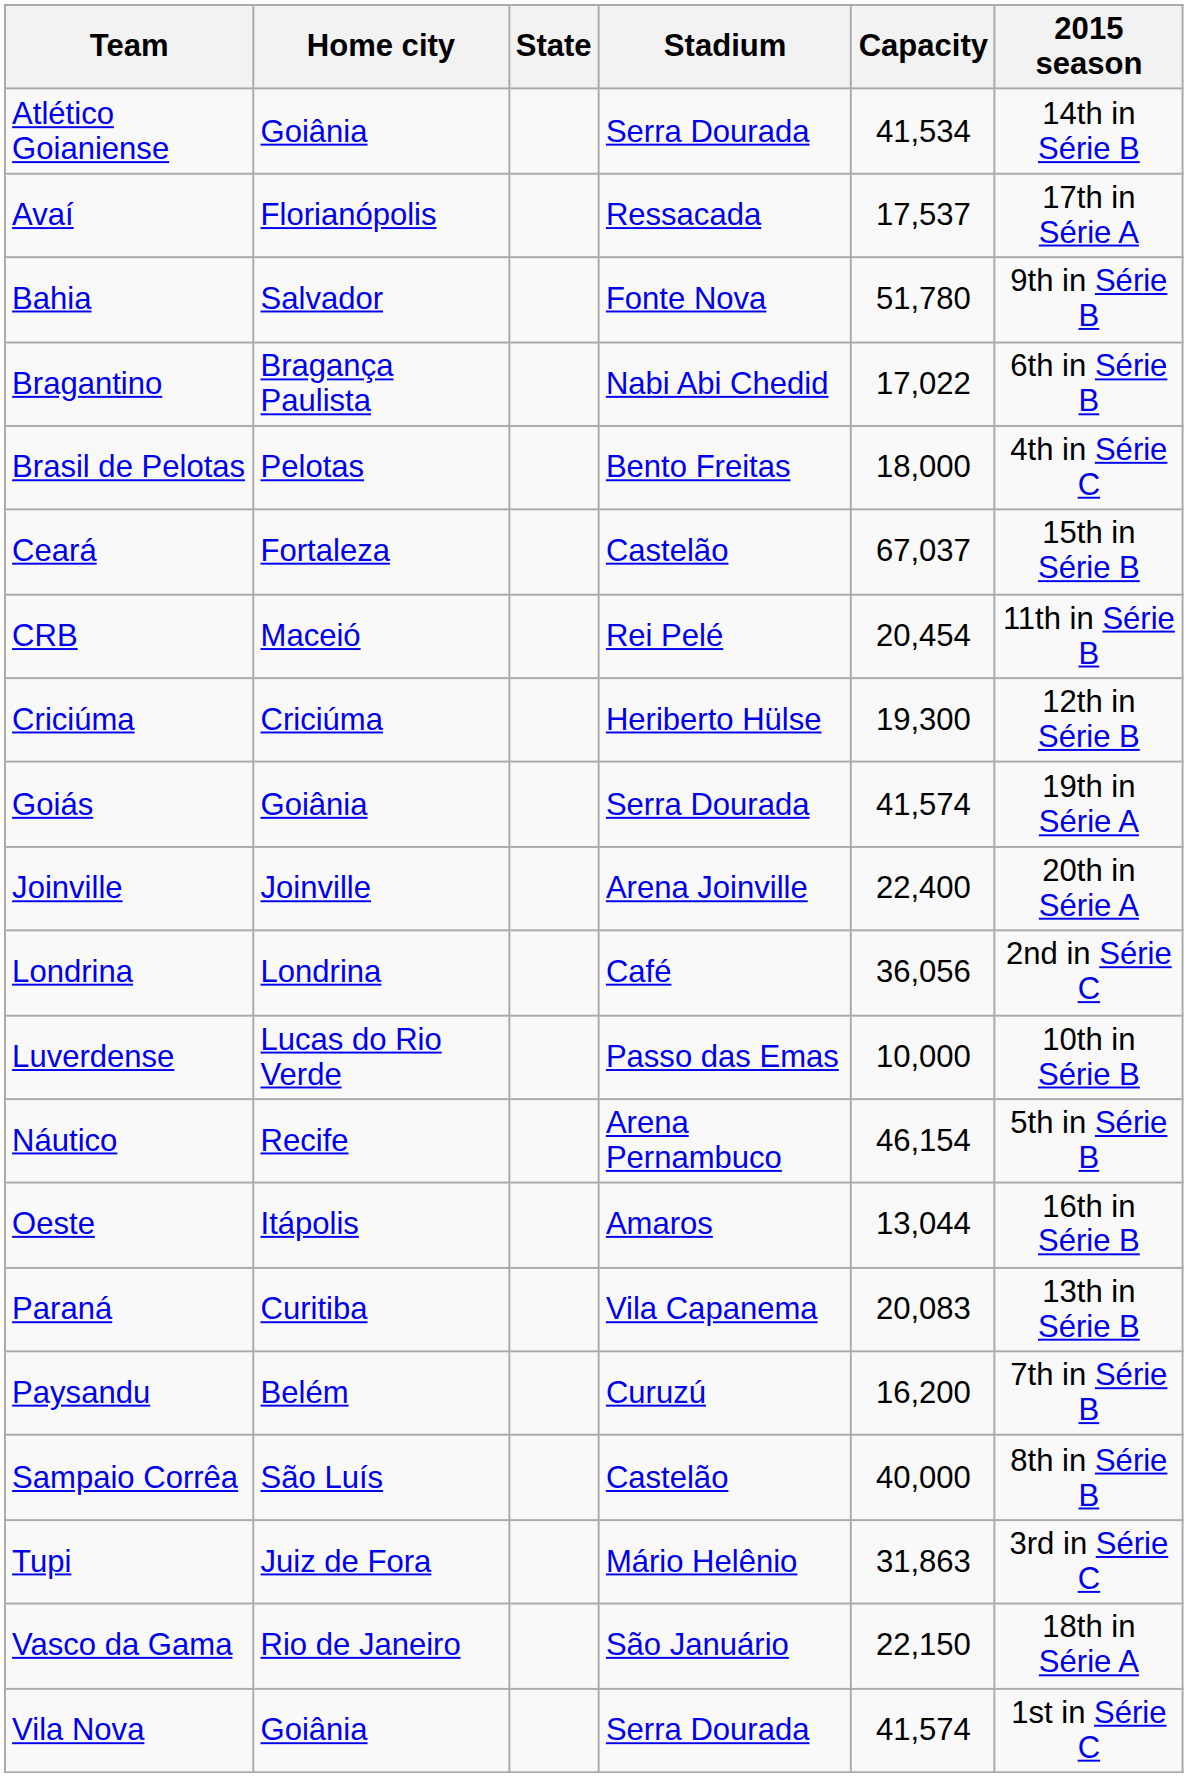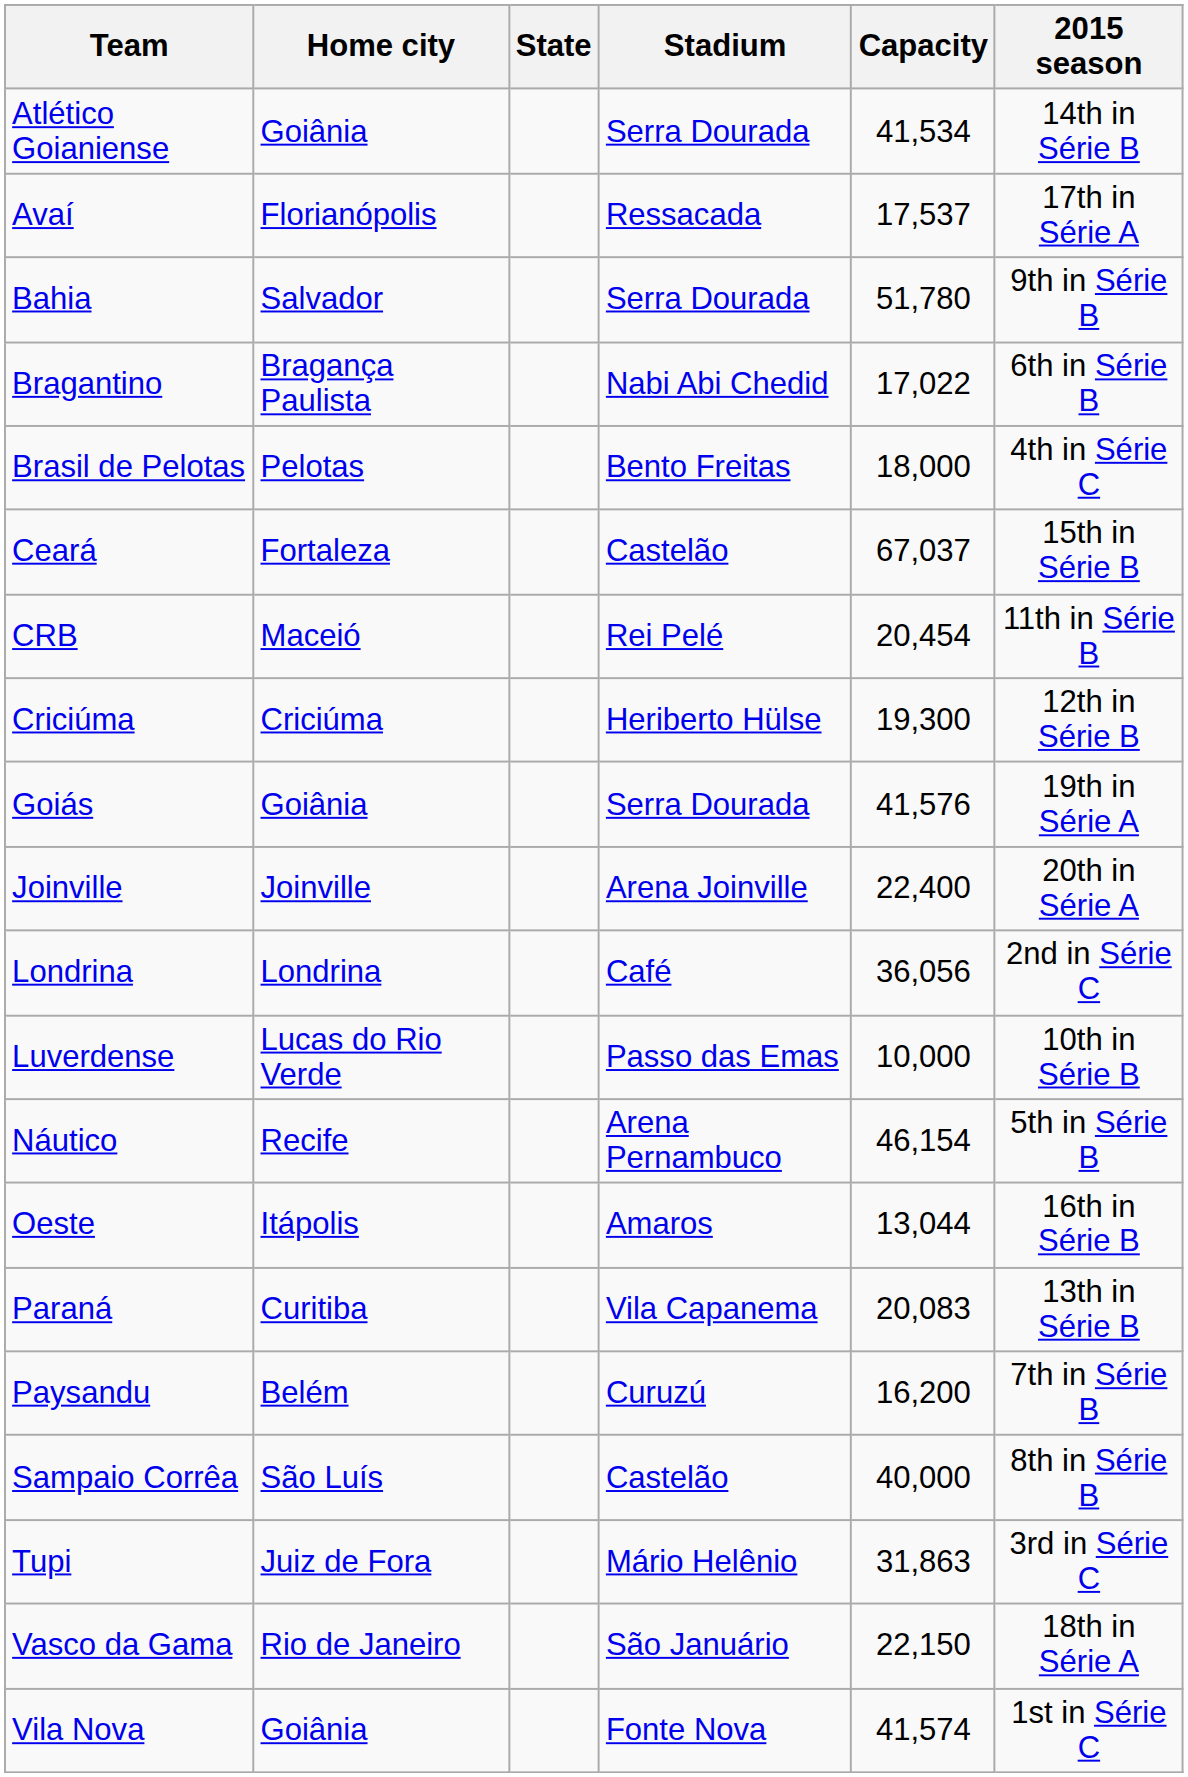 <table class="wikitable sortable">
 <tr>
 <th>Team</th>
 <th>Home city</th>
 <th>State</th>
 <th>Stadium</th>
 <th>Capacity</th>
 <th>2015 season</th>
 </tr>
 <tr>
 <td><a href='#'>Atlético Goianiense</a></td>
 <td><a href='#'>Goiânia</a></td>
 <td></td>
 <td><a href='#'>Serra Dourada</a></td>
 <td align="center">41,534</td>
 <td align="center">14th in <a href='#'>Série B</a></td>
 </tr>
 <tr>
 <td><a href='#'>Avaí</a></td>
 <td><a href='#'>Florianópolis</a></td>
 <td></td>
 <td><a href='#'>Ressacada</a></td>
 <td align="center">17,537</td>
 <td align="center">17th in <a href='#'>Série A</a></td>
 </tr>
 <tr>
 <td><a href='#'>Bahia</a></td>
 <td><a href='#'>Salvador</a></td>
 <td></td>
-<td><a href='#'>Fonte Nova</a></td>
+<td><a href='#'>Serra Dourada</a></td>
 <td style="text-align:center;">51,780</td>
 <td align="center">9th in <a href='#'>Série B</a></td>
 </tr>
 <tr>
 <td><a href='#'>Bragantino</a></td>
 <td><a href='#'>Bragança Paulista</a></td>
 <td></td>
 <td><a href='#'>Nabi Abi Chedid</a></td>
 <td align="center">17,022</td>
 <td align="center">6th in <a href='#'>Série B</a></td>
 </tr>
 <tr>
 <td><a href='#'>Brasil de Pelotas</a></td>
 <td><a href='#'>Pelotas</a></td>
 <td></td>
 <td><a href='#'>Bento Freitas</a></td>
 <td align="center">18,000</td>
 <td align="center">4th in <a href='#'>Série C</a></td>
 </tr>
 <tr>
 <td><a href='#'>Ceará</a></td>
 <td><a href='#'>Fortaleza</a></td>
 <td></td>
 <td><a href='#'>Castelão</a></td>
 <td align="center">67,037</td>
 <td align="center">15th in <a href='#'>Série B</a></td>
 </tr>
 <tr>
 <td><a href='#'>CRB</a></td>
 <td><a href='#'>Maceió</a></td>
 <td></td>
 <td><a href='#'>Rei Pelé</a></td>
 <td align="center">20,454</td>
 <td align="center">11th in <a href='#'>Série B</a></td>
 </tr>
 <tr>
 <td><a href='#'>Criciúma</a></td>
 <td><a href='#'>Criciúma</a></td>
 <td></td>
 <td><a href='#'>Heriberto Hülse</a></td>
 <td style="text-align:center;">19,300</td>
 <td align="center">12th in <a href='#'>Série B</a></td>
 </tr>
 <tr>
 <td><a href='#'>Goiás</a></td>
 <td><a href='#'>Goiânia</a></td>
 <td></td>
 <td><a href='#'>Serra Dourada</a></td>
-<td align="center">41,574</td>
+<td align="center">41,576</td>
 <td align="center">19th in <a href='#'>Série A</a></td>
 </tr>
 <tr>
 <td><a href='#'>Joinville</a></td>
 <td><a href='#'>Joinville</a></td>
 <td></td>
 <td><a href='#'>Arena Joinville</a></td>
 <td align="center">22,400</td>
 <td align="center">20th in <a href='#'>Série A</a></td>
 </tr>
 <tr>
 <td><a href='#'>Londrina</a></td>
 <td><a href='#'>Londrina</a></td>
 <td></td>
 <td><a href='#'>Café</a></td>
 <td align="center">36,056</td>
 <td align="center">2nd in <a href='#'>Série C</a></td>
 </tr>
 <tr>
 <td><a href='#'>Luverdense</a></td>
 <td><a href='#'>Lucas do Rio Verde</a></td>
 <td></td>
 <td><a href='#'>Passo das Emas</a></td>
 <td align="center">10,000</td>
 <td align="center">10th in <a href='#'>Série B</a></td>
 </tr>
 <tr>
 <td><a href='#'>Náutico</a></td>
 <td><a href='#'>Recife</a></td>
 <td></td>
 <td><a href='#'>Arena Pernambuco</a></td>
 <td align="center">46,154</td>
 <td align="center">5th in <a href='#'>Série B</a></td>
 </tr>
 <tr>
 <td><a href='#'>Oeste</a></td>
 <td><a href='#'>Itápolis</a></td>
 <td></td>
 <td><a href='#'>Amaros</a></td>
 <td align="center">13,044</td>
 <td align="center">16th in <a href='#'>Série B</a></td>
 </tr>
 <tr>
 <td><a href='#'>Paraná</a></td>
 <td><a href='#'>Curitiba</a></td>
 <td></td>
 <td><a href='#'>Vila Capanema</a></td>
 <td align="center">20,083</td>
 <td align="center">13th in <a href='#'>Série B</a></td>
 </tr>
 <tr>
 <td><a href='#'>Paysandu</a></td>
 <td><a href='#'>Belém</a></td>
 <td></td>
 <td><a href='#'>Curuzú</a></td>
 <td align="center">16,200</td>
 <td align="center">7th in <a href='#'>Série B</a></td>
 </tr>
 <tr>
 <td><a href='#'>Sampaio Corrêa</a></td>
 <td><a href='#'>São Luís</a></td>
 <td></td>
 <td><a href='#'>Castelão</a></td>
 <td align="center">40,000</td>
 <td align="center">8th in <a href='#'>Série B</a></td>
 </tr>
 <tr>
 <td><a href='#'>Tupi</a></td>
 <td><a href='#'>Juiz de Fora</a></td>
 <td></td>
 <td><a href='#'>Mário Helênio</a></td>
 <td align="center">31,863</td>
 <td align="center">3rd in <a href='#'>Série C</a></td>
 </tr>
 <tr>
 <td><a href='#'>Vasco da Gama</a></td>
 <td><a href='#'>Rio de Janeiro</a></td>
 <td></td>
 <td><a href='#'>São Januário</a></td>
 <td align="center">22,150</td>
 <td align="center">18th in <a href='#'>Série A</a></td>
 </tr>
 <tr>
 <td><a href='#'>Vila Nova</a></td>
 <td><a href='#'>Goiânia</a></td>
 <td></td>
-<td><a href='#'>Serra Dourada</a></td>
+<td><a href='#'>Fonte Nova</a></td>
 <td align="center">41,574</td>
 <td align="center">1st in <a href='#'>Série C</a></td>
 </tr>
 </table>
